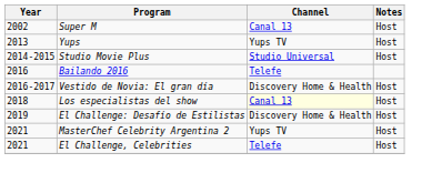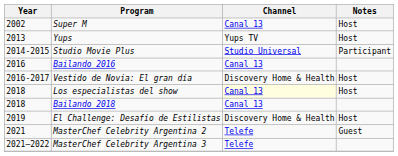 <table class="wikitable" style="font-size: 90%;">
 <tr>
 <th>Year</th>
 <th>Program</th>
 <th>Channel</th>
 <th>Notes</th>
 </tr>
 <tr>
 <td>2002</td>
 <td><em>Super M</em></td>
 <td><a href='#'>Canal 13</a></td>
 <td>Host</td>
 </tr>
 <tr>
 <td>2013</td>
 <td><em>Yups</em></td>
 <td>Yups TV</td>
 <td>Host</td>
 </tr>
 <tr>
 <td>2014-2015</td>
 <td><em>Studio Movie Plus</em></td>
 <td><a href='#'>Studio Universal</a></td>
-<td>Host</td>
+<td>Participant</td>
 </tr>
 <tr>
 <td>2016</td>
 <td><em><a href='#'>Bailando 2016</a></em></td>
-<td><a href='#'>Telefe</a></td>
+<td><a href='#'>Canal 13</a></td>
 <td></td>
 </tr>
 <tr>
 <td>2016-2017</td>
 <td><em>Vestido de Novia: El gran día</em></td>
 <td>Discovery Home & Health</td>
 <td>Host</td>
 </tr>
 <tr>
 <td>2018</td>
 <td><em>Los especialistas del show</em></td>
 <td style="background: lightyellow;"><a href='#'>Canal 13</a></td>
 <td>Host</td>
 </tr>
 <tr>
+<td>2018</td>
+<td><em><a href='#'>Bailando 2018</a></em></td>
+<td><a href='#'>Canal 13</a></td>
+<td></td>
+</tr>
+<tr>
 <td>2019</td>
 <td><em>El Challenge: Desafío de Estilistas</em></td>
 <td>Discovery Home & Health</td>
 <td>Host</td>
 </tr>
 <tr>
 <td>2021</td>
 <td><em>MasterChef Celebrity Argentina 2</em></td>
-<td>Yups TV</td>
-<td>Host</td>
+<td><a href='#'>Telefe</a></td>
+<td>Guest</td>
 </tr>
 <tr>
-<td>2021</td>
-<td><em>El Challenge, Celebrities</em></td>
+<td>2021–2022</td>
+<td><em>MasterChef Celebrity Argentina 3</em></td>
 <td><a href='#'>Telefe</a></td>
-<td>Host</td>
+<td></td>
 </tr>
 <tr>
 </tr>
 </table>
